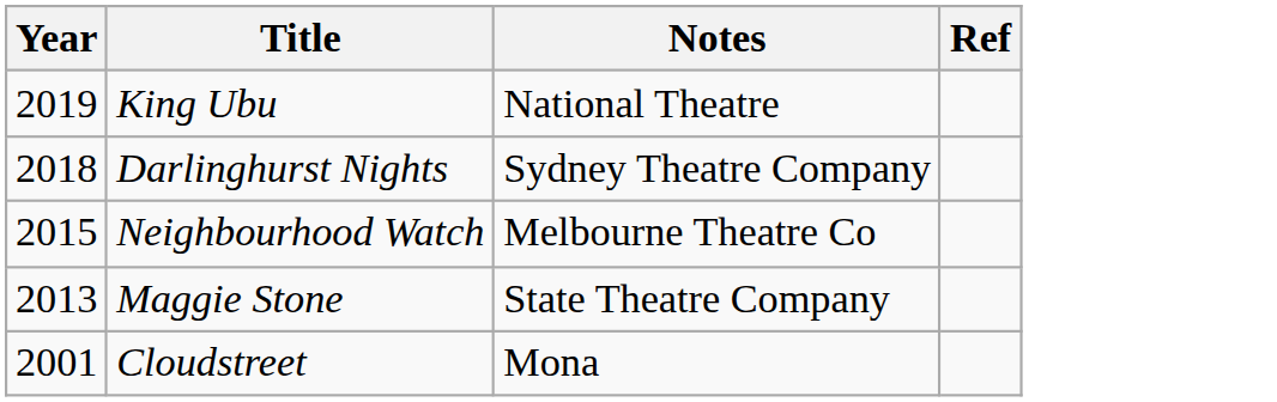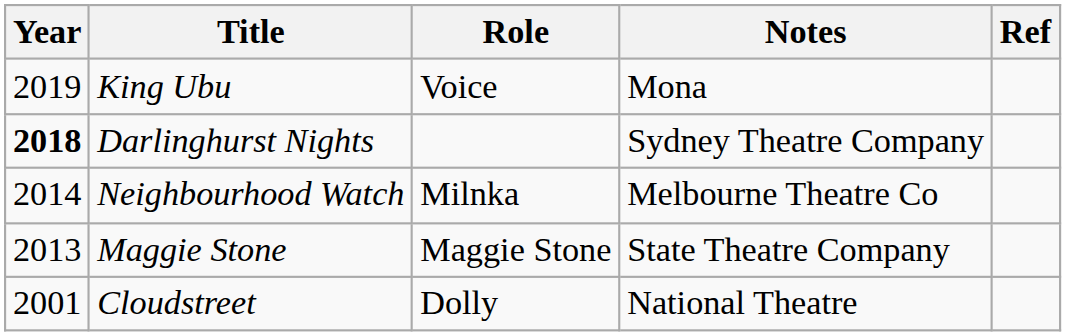 <table class="wikitable sortable">
 <tr>
 <th>Year</th>
 <th>Title</th>
+<th>Role</th>
 <th>Notes</th>
 <th>Ref</th>
 </tr>
 <tr>
 <td>2019</td>
 <td><em>King Ubu</em></td>
-<td>National Theatre</td>
+<td>Voice</td>
+<td>Mona</td>
 <td></td>
 </tr>
 <tr>
-<td>2018</td>
+<td><strong>2018</strong></td>
 <td><em>Darlinghurst Nights</em></td>
+<td></td>
 <td>Sydney Theatre Company</td>
 <td></td>
 </tr>
 <tr>
-<td>2015</td>
+<td>2014</td>
 <td><em>Neighbourhood Watch</em></td>
+<td>Milnka</td>
 <td>Melbourne Theatre Co</td>
 <td></td>
 </tr>
 <tr>
 <td>2013</td>
 <td><em>Maggie Stone</em></td>
+<td>Maggie Stone</td>
 <td>State Theatre Company</td>
 <td></td>
 </tr>
 <tr>
 <td>2001</td>
 <td><em>Cloudstreet</em></td>
-<td>Mona</td>
+<td>Dolly</td>
+<td>National Theatre</td>
 <td></td>
 </tr>
 </table>
